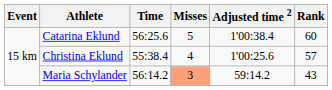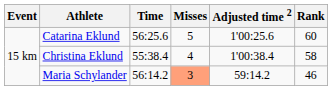 <table class="wikitable" style="font-size:90%">
 <tr>
 <th>Event</th>
 <th>Athlete</th>
 <th>Time</th>
 <th>Misses</th>
 <th>Adjusted time <sup>2</sup></th>
 <th>Rank</th>
 </tr>
 <tr>
 <td rowspan="3">15 km</td>
 <td><a href='#'>Catarina Eklund</a></td>
 <td align="center">56:25.6</td>
 <td align="center">5</td>
-<td align="center">1'00:38.4</td>
+<td align="center">1'00:25.6</td>
 <td align="center">60</td>
 </tr>
 <tr>
 <td><a href='#'>Christina Eklund</a></td>
 <td align="center">55:38.4</td>
 <td align="center">4</td>
-<td align="center">1'00:25.6</td>
-<td align="center">57</td>
+<td align="center">1'00:38.4</td>
+<td align="center">58</td>
 </tr>
 <tr>
 <td><a href='#'>Maria Schylander</a></td>
 <td align="center">56:14.2</td>
 <td align="center" style="background: lightsalmon;">3</td>
 <td align="center">59:14.2</td>
-<td align="center">43</td>
+<td align="center">46</td>
 </tr>
 </table>
